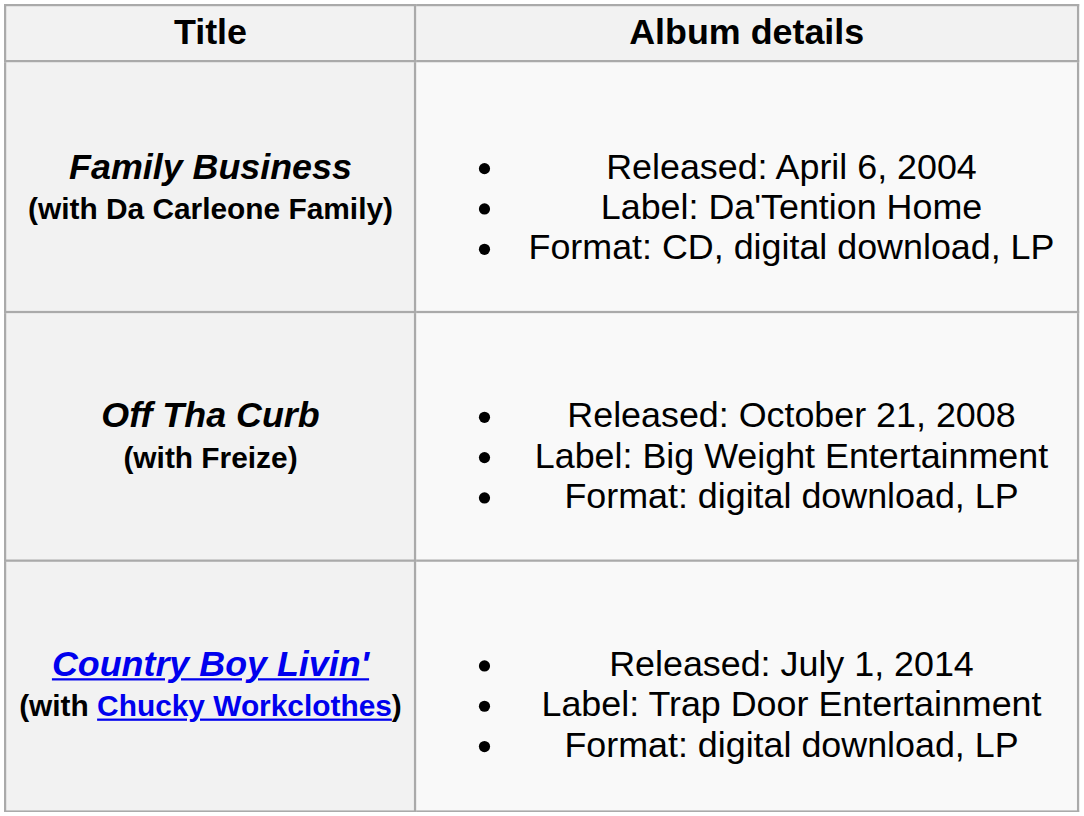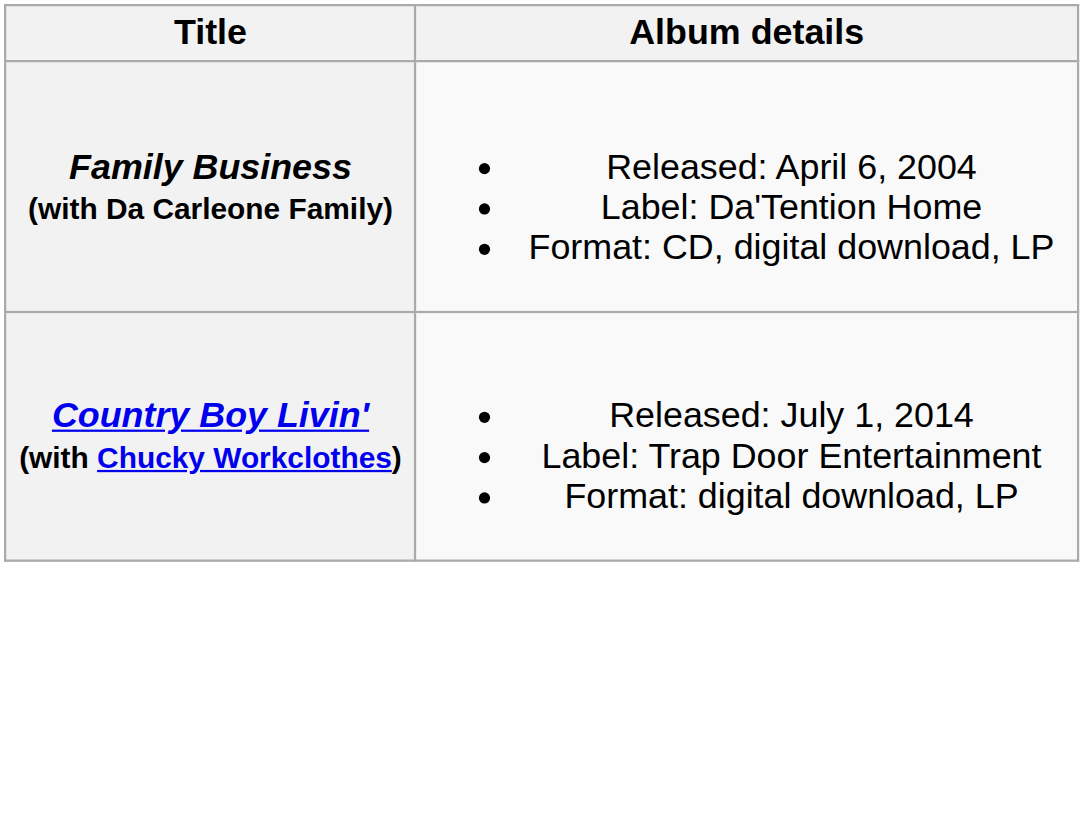 <table class="wikitable plainrowheaders" style="text-align:center;">
 <tr>
 <th scope="col" style="width:11em;">Title</th>
 <th scope="col" style="width:18em;">Album details</th>
 </tr>
 <tr>
 <th scope="row"><em>Family Business</em><br><small>(with Da Carleone Family)</small></th>
 <td><br><ul><li>Released: April 6, 2004</li><li>Label: Da'Tention Home</li><li>Format: CD, digital download, LP</li></ul></td>
 </tr>
 <tr>
-<th scope="row"><em>Off Tha Curb</em><br><small>(with Freize)</small></th>
-<td><br><ul><li>Released: October 21, 2008</li><li>Label: Big Weight Entertainment</li><li>Format: digital download, LP</li></ul></td>
-</tr>
-<tr>
 <th scope="row"><em><a href='#'>Country Boy Livin'</a></em><br><small>(with <a href='#'>Chucky Workclothes</a>)</small></th>
 <td><br><ul><li>Released: July 1, 2014</li><li>Label: Trap Door Entertainment</li><li>Format: digital download, LP</li></ul></td>
 </tr>
 </table>
